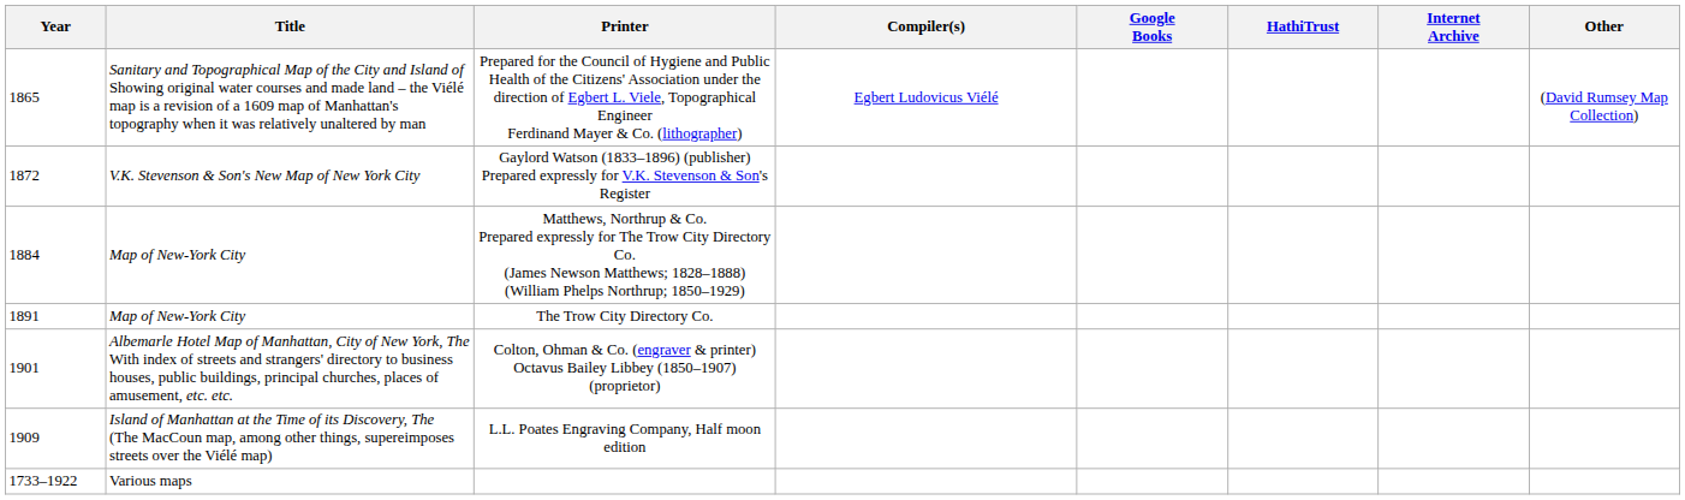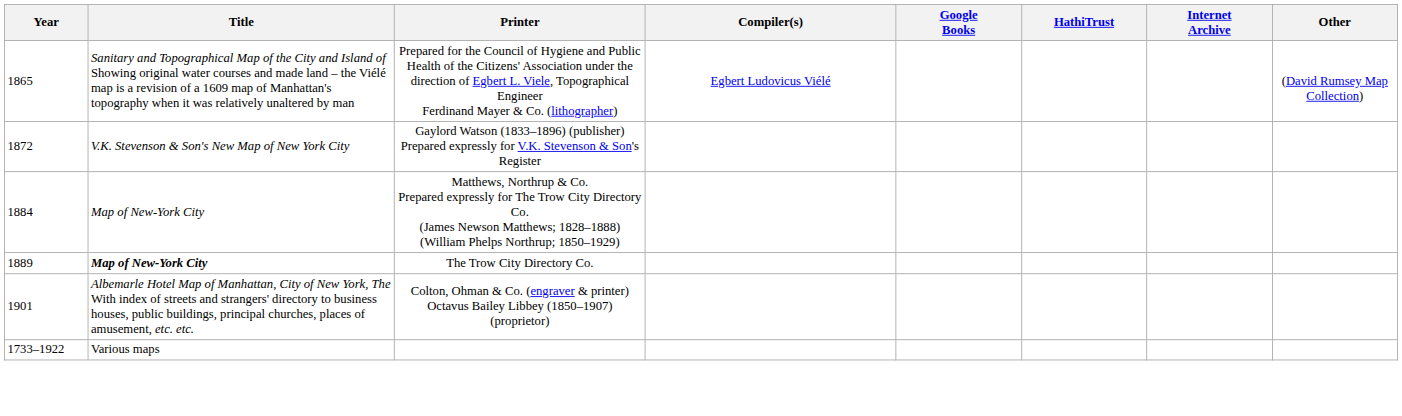 <table class="wikitable collapsible sortable" border="0" cellpadding="1" style="color:black; background-color: #FFFFFF; font-size: 90%; width:100%">
 <tr>
 <th>Year</th>
 <th>Title</th>
 <th>Printer</th>
 <th>Compiler(s)</th>
 <th><a href='#'>Google<br>Books</a></th>
 <th><a href='#'>HathiTrust</a></th>
 <th><a href='#'>Internet<br>Archive</a></th>
 <th>Other</th>
 </tr>
 <tr>
 <td width="6%">1865</td>
 <td width="22%"><em>Sanitary and Topographical Map of the City and Island of </em><div>Showing original water courses and made land – the Viélé map is a revision of a 1609 map of Manhattan's topography when it was relatively unaltered by man</div></td>
 <td style="text-align:center" width="18%" data-sort-value="mayer 1865">Prepared for the Council of Hygiene and Public Health of the Citizens' Association under the direction of <a href='#'>Egbert L. Viele</a>, Topographical Engineer<br>Ferdinand Mayer & Co. (<a href='#'>lithographer</a>)</td>
 <td style="text-align:center" width="18%"><a href='#'>Egbert Ludovicus Viélé</a></td>
 <td style="text-align:center" width="9%"></td>
 <td style="text-align:center" width="9%"></td>
 <td style="text-align:center" width="9%"></td>
 <td style="text-align:center" width="9%"><br>(<a href='#'>David Rumsey Map Collection</a>)</td>
 </tr>
 <tr>
 <td width="6%">1872</td>
 <td width="22%"  data-sort-value="stevenson 1872"><em>V.K. Stevenson & Son's New Map of New York City</em></td>
 <td style="text-align:center" width="18%" data-sort-value="watson 1872">Gaylord Watson (1833–1896) (publisher)<br>Prepared expressly for <a href='#'>V.K. Stevenson & Son</a>'s Register</td>
 <td style="text-align:center" width="18%"></td>
 <td style="text-align:center" width="9%"></td>
 <td style="text-align:center" width="9%"></td>
 <td style="text-align:center" width="9%"></td>
 <td style="text-align:center" width="9%"></td>
 </tr>
 <tr>
 <td width="6%">1884</td>
 <td width="22%"><em>Map of New-York City</em></td>
 <td style="text-align:center" width="18%" data-sort-value="matthews 1884">Matthews, Northrup & Co.<br>Prepared expressly for The Trow City Directory Co.<br>(James Newson Matthews; 1828–1888)<br>(William Phelps Northrup; 1850–1929)</td>
 <td style="text-align:center" width="18%"></td>
 <td style="text-align:center" width="9%"></td>
 <td style="text-align:center" width="9%"></td>
 <td style="text-align:center" width="9%"></td>
 <td style="text-align:center" width="9%"></td>
 </tr>
 <tr>
-<td width="6%">1891</td>
-<td width="22%"><em>Map of New-York City</em></td>
+<td width="6%">1889</td>
+<td width="22%"><strong><em>Map of New-York City</em></strong></td>
 <td style="text-align:center" width="18%" data-sort-value="trow" 1889>The Trow City Directory Co.</td>
 <td style="text-align:center" width="18%"></td>
 <td style="text-align:center" width="9%"></td>
 <td style="text-align:center" width="9%"></td>
 <td style="text-align:center" width="9%"></td>
 <td style="text-align:center" width="9%"></td>
 </tr>
 <tr>
 <td width="6%">1901</td>
 <td width="22%"  data-sort-value="Albemarle 1901"><em>Albemarle Hotel Map of Manhattan, City of New York, The<br></em>With index of streets and strangers' directory to business houses, public buildings, principal churches, places of amusement, <em>etc. etc.</em><br></td>
 <td style="text-align:center" width="18%" data-sort-value="colton 1901">Colton, Ohman & Co. (<a href='#'>engraver</a> & printer)<br>Octavus Bailey Libbey (1850–1907) (proprietor)</td>
 <td style="text-align:center" width="18%"></td>
 <td style="text-align:center" width="9%"></td>
 <td style="text-align:center" width="9%"></td>
 <td style="text-align:center" width="9%"></td>
 <td style="text-align:center" width="9%"></td>
 </tr>
 <tr>
-<td width="6%">1909</td>
-<td width="22%"  data-sort-value="manhattan 1909"><em>Island of Manhattan at the Time of its Discovery, The</em><br>(The MacCoun map, among other things, supereimposes streets over the Viélé map)</td>
-<td style="text-align:center" width="18%" data-sort-value="poates 1909">L.L. Poates Engraving Company, Half moon edition</td>
-<td style="text-align:center" width="18%"></td>
-<td style="text-align:center" width="9%"></td>
-<td style="text-align:center" width="9%"></td>
-<td style="text-align:center" width="9%"></td>
-<td style="text-align:center" width="9%"></td>
-</tr>
-<tr>
 <td width="6%">1733–1922</td>
 <td width="22%">Various maps</td>
 <td style="text-align:center" width="18%"></td>
 <td style="text-align:center" width="18%"></td>
 <td style="text-align:center" width="9%"></td>
 <td style="text-align:center" width="9%"></td>
 <td style="text-align:center" width="9%"></td>
 <td style="text-align:center" width="9%"></td>
 </tr>
 </table>
